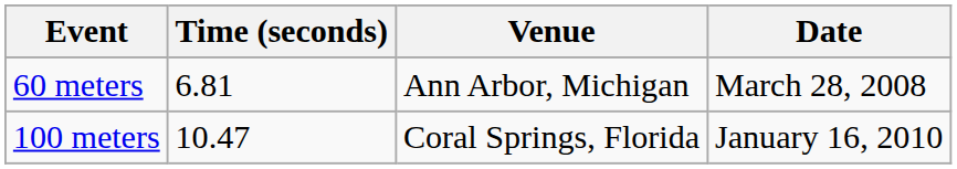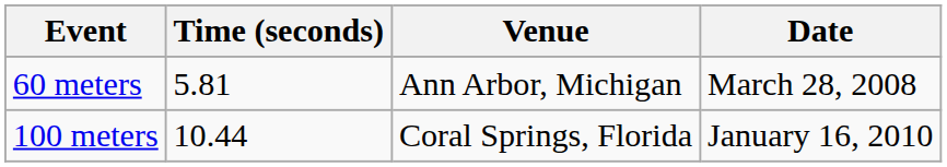 <table class="wikitable">
 <tr>
 <th>Event</th>
 <th>Time (seconds)</th>
 <th>Venue</th>
 <th>Date</th>
 </tr>
 <tr>
 <td><a href='#'>60 meters</a></td>
-<td>6.81</td>
+<td>5.81</td>
 <td>Ann Arbor, Michigan</td>
 <td>March 28, 2008</td>
 </tr>
 <tr>
 <td><a href='#'>100 meters</a></td>
-<td>10.47</td>
+<td>10.44</td>
 <td>Coral Springs, Florida</td>
 <td>January 16, 2010</td>
 </tr>
 </table>
